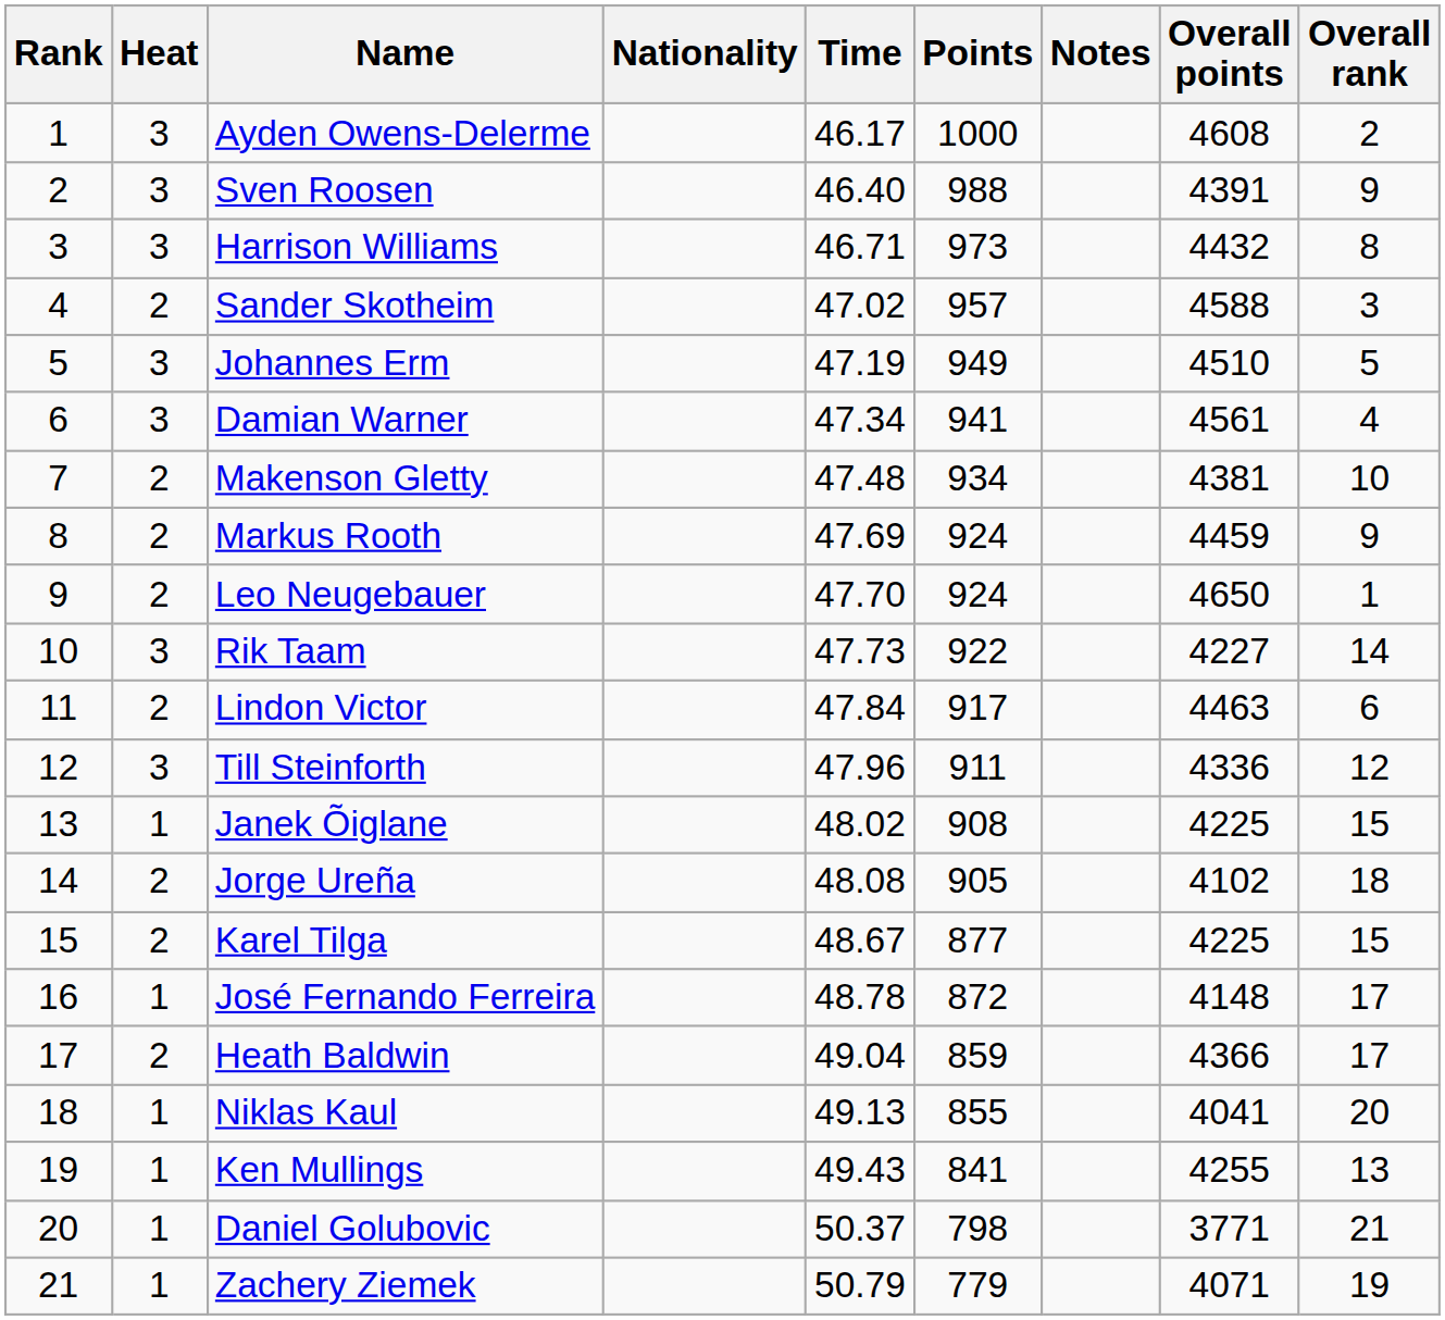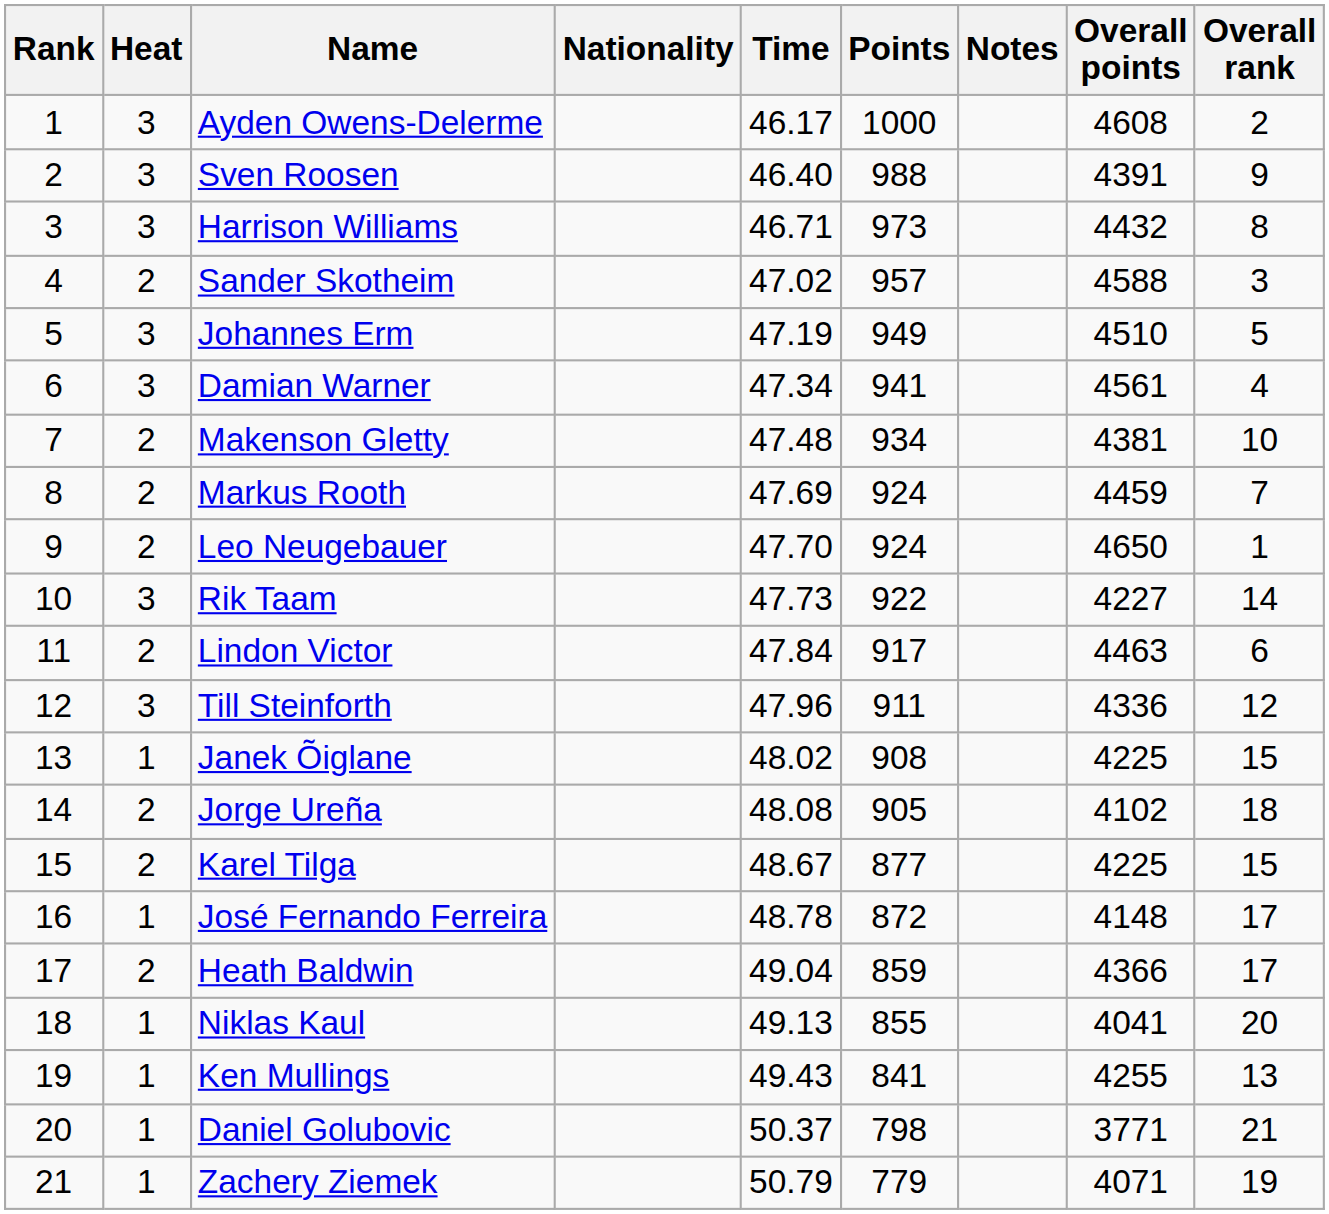 <table class="wikitable sortable" style="text-align:center">
 <tr>
 <th>Rank</th>
 <th>Heat</th>
 <th>Name</th>
 <th>Nationality</th>
 <th>Time</th>
 <th>Points</th>
 <th>Notes</th>
 <th>Overall<br>points</th>
 <th>Overall<br>rank</th>
 </tr>
 <tr>
 <td>1</td>
 <td>3</td>
 <td align="left"><a href='#'>Ayden Owens-Delerme</a></td>
 <td align="left"></td>
 <td>46.17</td>
 <td>1000</td>
 <td></td>
 <td>4608</td>
 <td>2</td>
 </tr>
 <tr>
 <td>2</td>
 <td>3</td>
 <td align="left"><a href='#'>Sven Roosen</a></td>
 <td align="left"></td>
 <td>46.40</td>
 <td>988</td>
 <td></td>
 <td>4391</td>
 <td>9</td>
 </tr>
 <tr>
 <td>3</td>
 <td>3</td>
 <td align="left"><a href='#'>Harrison Williams</a></td>
 <td align="left"></td>
 <td>46.71</td>
 <td>973</td>
 <td></td>
 <td>4432</td>
 <td>8</td>
 </tr>
 <tr>
 <td>4</td>
 <td>2</td>
 <td align="left"><a href='#'>Sander Skotheim</a></td>
 <td align="left"></td>
 <td>47.02</td>
 <td>957</td>
 <td></td>
 <td>4588</td>
 <td>3</td>
 </tr>
 <tr>
 <td>5</td>
 <td>3</td>
 <td align="left"><a href='#'>Johannes Erm</a></td>
 <td align="left"></td>
 <td>47.19</td>
 <td>949</td>
 <td></td>
 <td>4510</td>
 <td>5</td>
 </tr>
 <tr>
 <td>6</td>
 <td>3</td>
 <td align="left"><a href='#'>Damian Warner</a></td>
 <td align="left"></td>
 <td>47.34</td>
 <td>941</td>
 <td></td>
 <td>4561</td>
 <td>4</td>
 </tr>
 <tr>
 <td>7</td>
 <td>2</td>
 <td align="left"><a href='#'>Makenson Gletty</a></td>
 <td align="left"></td>
 <td>47.48</td>
 <td>934</td>
 <td></td>
 <td>4381</td>
 <td>10</td>
 </tr>
 <tr>
 <td>8</td>
 <td>2</td>
 <td align="left"><a href='#'>Markus Rooth</a></td>
 <td align="left"></td>
 <td>47.69</td>
 <td>924</td>
 <td></td>
 <td>4459</td>
-<td>9</td>
+<td>7</td>
 </tr>
 <tr>
 <td>9</td>
 <td>2</td>
 <td align="left"><a href='#'>Leo Neugebauer</a></td>
 <td align="left"></td>
 <td>47.70</td>
 <td>924</td>
 <td></td>
 <td>4650</td>
 <td>1</td>
 </tr>
 <tr>
 <td>10</td>
 <td>3</td>
 <td align="left"><a href='#'>Rik Taam</a></td>
 <td align="left"></td>
 <td>47.73</td>
 <td>922</td>
 <td></td>
 <td>4227</td>
 <td>14</td>
 </tr>
 <tr>
 <td>11</td>
 <td>2</td>
 <td align="left"><a href='#'>Lindon Victor</a></td>
 <td align="left"></td>
 <td>47.84</td>
 <td>917</td>
 <td></td>
 <td>4463</td>
 <td>6</td>
 </tr>
 <tr>
 <td>12</td>
 <td>3</td>
 <td align="left"><a href='#'>Till Steinforth</a></td>
 <td align="left"></td>
 <td>47.96</td>
 <td>911</td>
 <td></td>
 <td>4336</td>
 <td>12</td>
 </tr>
 <tr>
 <td>13</td>
 <td>1</td>
 <td align="left"><a href='#'>Janek Õiglane</a></td>
 <td align="left"></td>
 <td>48.02</td>
 <td>908</td>
 <td></td>
 <td>4225</td>
 <td>15</td>
 </tr>
 <tr>
 <td>14</td>
 <td>2</td>
 <td align="left"><a href='#'>Jorge Ureña</a></td>
 <td align="left"></td>
 <td>48.08</td>
 <td>905</td>
 <td></td>
 <td>4102</td>
 <td>18</td>
 </tr>
 <tr>
 <td>15</td>
 <td>2</td>
 <td align="left"><a href='#'>Karel Tilga</a></td>
 <td align="left"></td>
 <td>48.67</td>
 <td>877</td>
 <td></td>
 <td>4225</td>
 <td>15</td>
 </tr>
 <tr>
 <td>16</td>
 <td>1</td>
 <td align="left"><a href='#'>José Fernando Ferreira</a></td>
 <td align="left"></td>
 <td>48.78</td>
 <td>872</td>
 <td></td>
 <td>4148</td>
 <td>17</td>
 </tr>
 <tr>
 <td>17</td>
 <td>2</td>
 <td align="left"><a href='#'>Heath Baldwin</a></td>
 <td align="left"></td>
 <td>49.04</td>
 <td>859</td>
 <td></td>
 <td>4366</td>
 <td>17</td>
 </tr>
 <tr>
 <td>18</td>
 <td>1</td>
 <td align="left"><a href='#'>Niklas Kaul</a></td>
 <td align="left"></td>
 <td>49.13</td>
 <td>855</td>
 <td></td>
 <td>4041</td>
 <td>20</td>
 </tr>
 <tr>
 <td>19</td>
 <td>1</td>
 <td align="left"><a href='#'>Ken Mullings</a></td>
 <td align="left"></td>
 <td>49.43</td>
 <td>841</td>
 <td></td>
 <td>4255</td>
 <td>13</td>
 </tr>
 <tr>
 <td>20</td>
 <td>1</td>
 <td align="left"><a href='#'>Daniel Golubovic</a></td>
 <td align="left"></td>
 <td>50.37</td>
 <td>798</td>
 <td></td>
 <td>3771</td>
 <td>21</td>
 </tr>
 <tr>
 <td>21</td>
 <td>1</td>
 <td align="left"><a href='#'>Zachery Ziemek</a></td>
 <td align="left"></td>
 <td>50.79</td>
 <td>779</td>
 <td></td>
 <td>4071</td>
 <td>19</td>
 </tr>
 </table>
